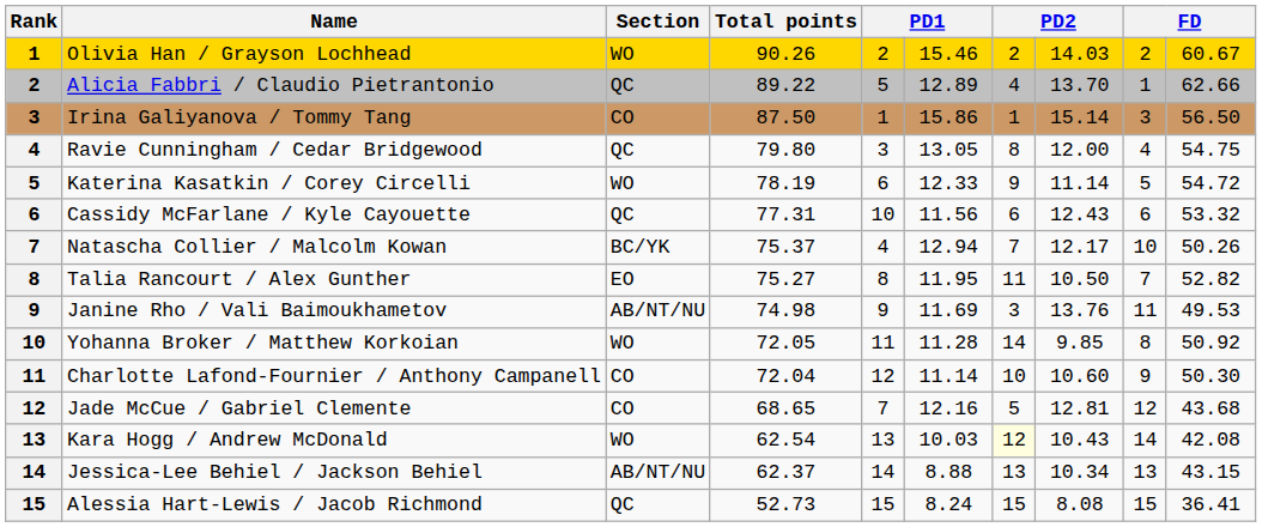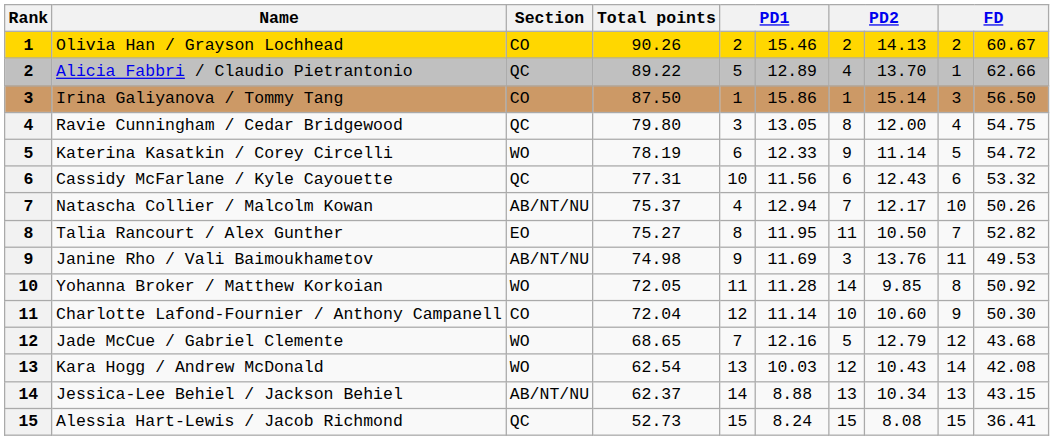 <table class="wikitable sortable">
 <tr>
 <th>Rank</th>
 <th>Name</th>
 <th>Section</th>
 <th>Total points</th>
 <th colspan="2" width="80px"><a href='#'>PD1</a></th>
 <th colspan="2" width="80px"><a href='#'>PD2</a></th>
 <th colspan="2" width="80px"><a href='#'>FD</a></th>
 </tr>
 <tr bgcolor="gold">
 <td align="center"><strong>1</strong></td>
 <td>Olivia Han / Grayson Lochhead</td>
-<td>WO</td>
+<td>CO</td>
 <td align="center">90.26</td>
 <td align="center">2</td>
 <td align="center">15.46</td>
 <td align="center">2</td>
-<td align="center">14.03</td>
+<td align="center">14.13</td>
 <td align="center">2</td>
 <td align="center">60.67</td>
 </tr>
 <tr bgcolor="silver">
 <td align="center"><strong>2</strong></td>
 <td><a href='#'>Alicia Fabbri</a> / Claudio Pietrantonio</td>
 <td>QC</td>
 <td align="center">89.22</td>
 <td align="center">5</td>
 <td align="center">12.89</td>
 <td align="center">4</td>
 <td align="center">13.70</td>
 <td align="center">1</td>
 <td align="center">62.66</td>
 </tr>
 <tr bgcolor="cc9966">
 <td align="center"><strong>3</strong></td>
 <td>Irina Galiyanova / Tommy Tang</td>
 <td>CO</td>
 <td align="center">87.50</td>
 <td align="center">1</td>
 <td align="center">15.86</td>
 <td align="center">1</td>
 <td align="center">15.14</td>
 <td align="center">3</td>
 <td align="center">56.50</td>
 </tr>
 <tr>
 <th>4</th>
 <td>Ravie Cunningham / Cedar Bridgewood</td>
 <td>QC</td>
 <td align="center">79.80</td>
 <td align="center">3</td>
 <td align="center">13.05</td>
 <td align="center">8</td>
 <td align="center">12.00</td>
 <td align="center">4</td>
 <td align="center">54.75</td>
 </tr>
 <tr>
 <th>5</th>
 <td>Katerina Kasatkin / Corey Circelli</td>
 <td>WO</td>
 <td align="center">78.19</td>
 <td align="center">6</td>
 <td align="center">12.33</td>
 <td align="center">9</td>
 <td align="center">11.14</td>
 <td align="center">5</td>
 <td align="center">54.72</td>
 </tr>
 <tr>
 <th>6</th>
 <td>Cassidy McFarlane / Kyle Cayouette</td>
 <td>QC</td>
 <td align="center">77.31</td>
 <td align="center">10</td>
 <td align="center">11.56</td>
 <td align="center">6</td>
 <td align="center">12.43</td>
 <td align="center">6</td>
 <td align="center">53.32</td>
 </tr>
 <tr>
 <th>7</th>
 <td>Natascha Collier / Malcolm Kowan</td>
-<td>BC/YK</td>
+<td>AB/NT/NU</td>
 <td align="center">75.37</td>
 <td align="center">4</td>
 <td align="center">12.94</td>
 <td align="center">7</td>
 <td align="center">12.17</td>
 <td align="center">10</td>
 <td align="center">50.26</td>
 </tr>
 <tr>
 <th>8</th>
 <td>Talia Rancourt / Alex Gunther</td>
 <td>EO</td>
 <td align="center">75.27</td>
 <td align="center">8</td>
 <td align="center">11.95</td>
 <td align="center">11</td>
 <td align="center">10.50</td>
 <td align="center">7</td>
 <td align="center">52.82</td>
 </tr>
 <tr>
 <th>9</th>
 <td>Janine Rho / Vali Baimoukhametov</td>
 <td>AB/NT/NU</td>
 <td align="center">74.98</td>
 <td align="center">9</td>
 <td align="center">11.69</td>
 <td align="center">3</td>
 <td align="center">13.76</td>
 <td align="center">11</td>
 <td align="center">49.53</td>
 </tr>
 <tr>
 <th>10</th>
 <td>Yohanna Broker / Matthew Korkoian</td>
 <td>WO</td>
 <td align="center">72.05</td>
 <td align="center">11</td>
 <td align="center">11.28</td>
 <td align="center">14</td>
 <td align="center">9.85</td>
 <td align="center">8</td>
 <td align="center">50.92</td>
 </tr>
 <tr>
 <th>11</th>
 <td>Charlotte Lafond-Fournier / Anthony Campanell</td>
 <td>CO</td>
 <td align="center">72.04</td>
 <td align="center">12</td>
 <td align="center">11.14</td>
 <td align="center">10</td>
 <td align="center">10.60</td>
 <td align="center">9</td>
 <td align="center">50.30</td>
 </tr>
 <tr>
 <th>12</th>
 <td>Jade McCue / Gabriel Clemente</td>
-<td>CO</td>
+<td>WO</td>
 <td align="center">68.65</td>
 <td align="center">7</td>
 <td align="center">12.16</td>
 <td align="center">5</td>
-<td align="center">12.81</td>
+<td align="center">12.79</td>
 <td align="center">12</td>
 <td align="center">43.68</td>
 </tr>
 <tr>
 <th>13</th>
 <td>Kara Hogg / Andrew McDonald</td>
 <td>WO</td>
 <td align="center">62.54</td>
 <td align="center">13</td>
 <td align="center">10.03</td>
-<td align="center" style="background: lightyellow;">12</td>
+<td align="center">12</td>
 <td align="center">10.43</td>
 <td align="center">14</td>
 <td align="center">42.08</td>
 </tr>
 <tr>
 <th>14</th>
 <td>Jessica-Lee Behiel / Jackson Behiel</td>
 <td>AB/NT/NU</td>
 <td align="center">62.37</td>
 <td align="center">14</td>
 <td align="center">8.88</td>
 <td align="center">13</td>
 <td align="center">10.34</td>
 <td align="center">13</td>
 <td align="center">43.15</td>
 </tr>
 <tr>
 <th>15</th>
 <td>Alessia Hart-Lewis / Jacob Richmond</td>
 <td>QC</td>
 <td align="center">52.73</td>
 <td align="center">15</td>
 <td align="center">8.24</td>
 <td align="center">15</td>
 <td align="center">8.08</td>
 <td align="center">15</td>
 <td align="center">36.41</td>
 </tr>
 </table>
